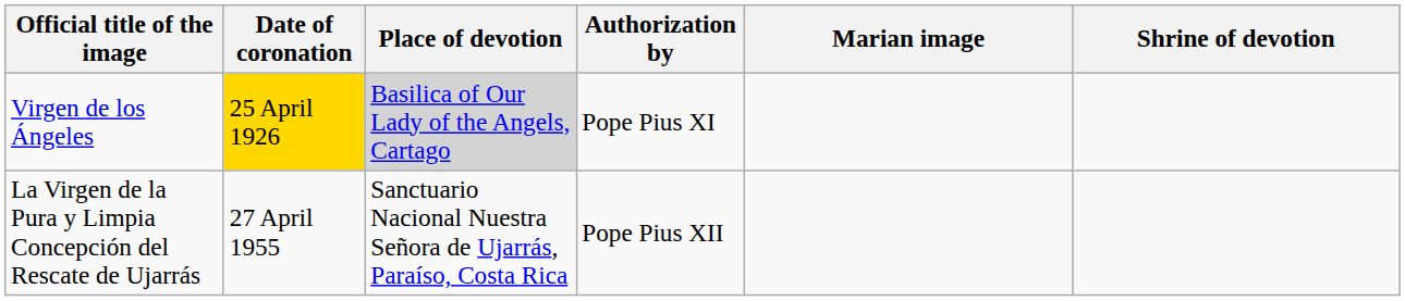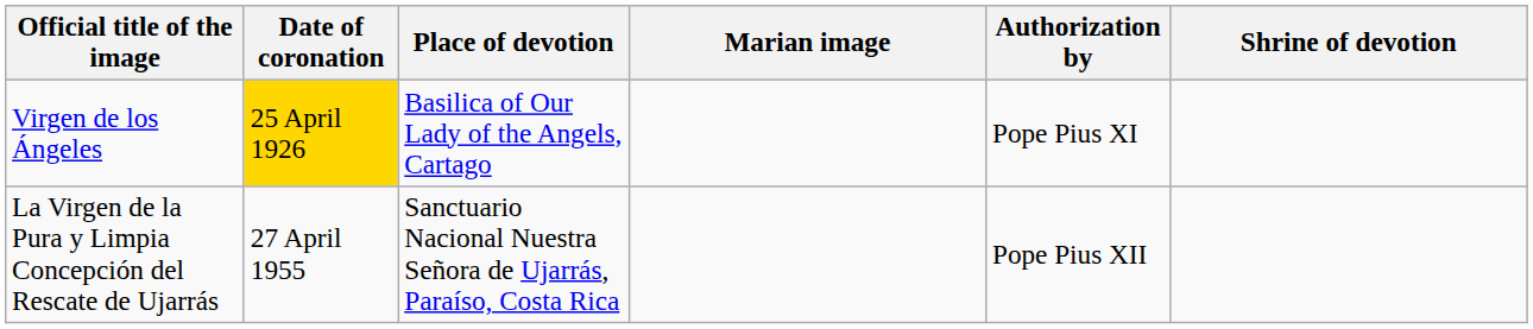 <table class="wikitable sortable" width="100%">
 <tr>
 <th>Official title of the image</th>
 <th data-sort-type="date">Date of coronation</th>
 <th>Place of devotion</th>
+<th width=200px class=unsortable>Marian image</th>
 <th>Authorization by</th>
-<th width=200px class=unsortable>Marian image</th>
 <th width=200px class=unsortable>Shrine of devotion</th>
 </tr>
 <tr>
 <td><a href='#'>Virgen de los Ángeles</a></td>
 <td style="background: gold;">25 April 1926</td>
-<td style="background: lightgrey;"><a href='#'>Basilica of Our Lady of the Angels, Cartago</a></td>
+<td><a href='#'>Basilica of Our Lady of the Angels, Cartago</a></td>
+<td></td>
 <td>Pope Pius XI </td>
-<td></td>
 <td></td>
 </tr>
 <tr>
 <td>La Virgen de la Pura y Limpia Concepción del Rescate de Ujarrás</td>
 <td>27 April 1955</td>
 <td>Sanctuario Nacional Nuestra Señora de <a href='#'>Ujarrás</a>, <a href='#'>Paraíso, Costa Rica</a></td>
+<td></td>
 <td>Pope Pius XII</td>
-<td></td>
 <td></td>
 </tr>
 </table>
